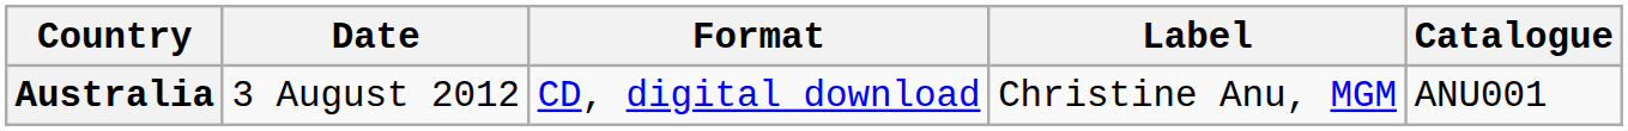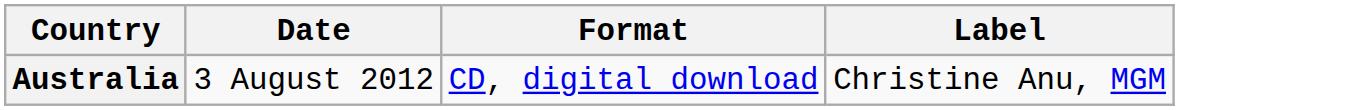 <table class="wikitable plainrowheaders">
 <tr>
 <th scope="col">Country</th>
 <th scope="col">Date</th>
 <th scope="col">Format</th>
 <th scope="col">Label</th>
-<th scope="col">Catalogue</th>
 </tr>
 <tr>
 <th scope="row">Australia</th>
 <td>3 August 2012</td>
 <td><a href='#'>CD</a>, <a href='#'>digital download</a></td>
 <td>Christine Anu, <a href='#'>MGM</a></td>
-<td>ANU001</td>
 </tr>
 </table>
